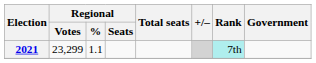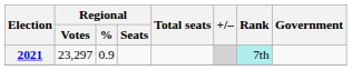 <table class="wikitable" style="text-align:right">
 <tr>
 <th rowspan="2">Election</th>
 <th colspan="3">Regional</th>
 <th rowspan="2">Total seats</th>
 <th rowspan="2">+/–</th>
 <th rowspan="2">Rank</th>
 <th rowspan="2">Government</th>
 </tr>
 <tr>
 <th>Votes</th>
 <th>%</th>
 <th>Seats</th>
 </tr>
 <tr>
 <th><a href='#'>2021</a></th>
-<td>23,299</td>
-<td>1.1</td>
+<td>23,297</td>
+<td>0.9</td>
 <td></td>
 <td></td>
 <td bgcolor="lightgrey"></td>
 <td style="background: paleturquoise;"> 7th</td>
 <td></td>
 </tr>
 <tr>
 </tr>
 </table>
